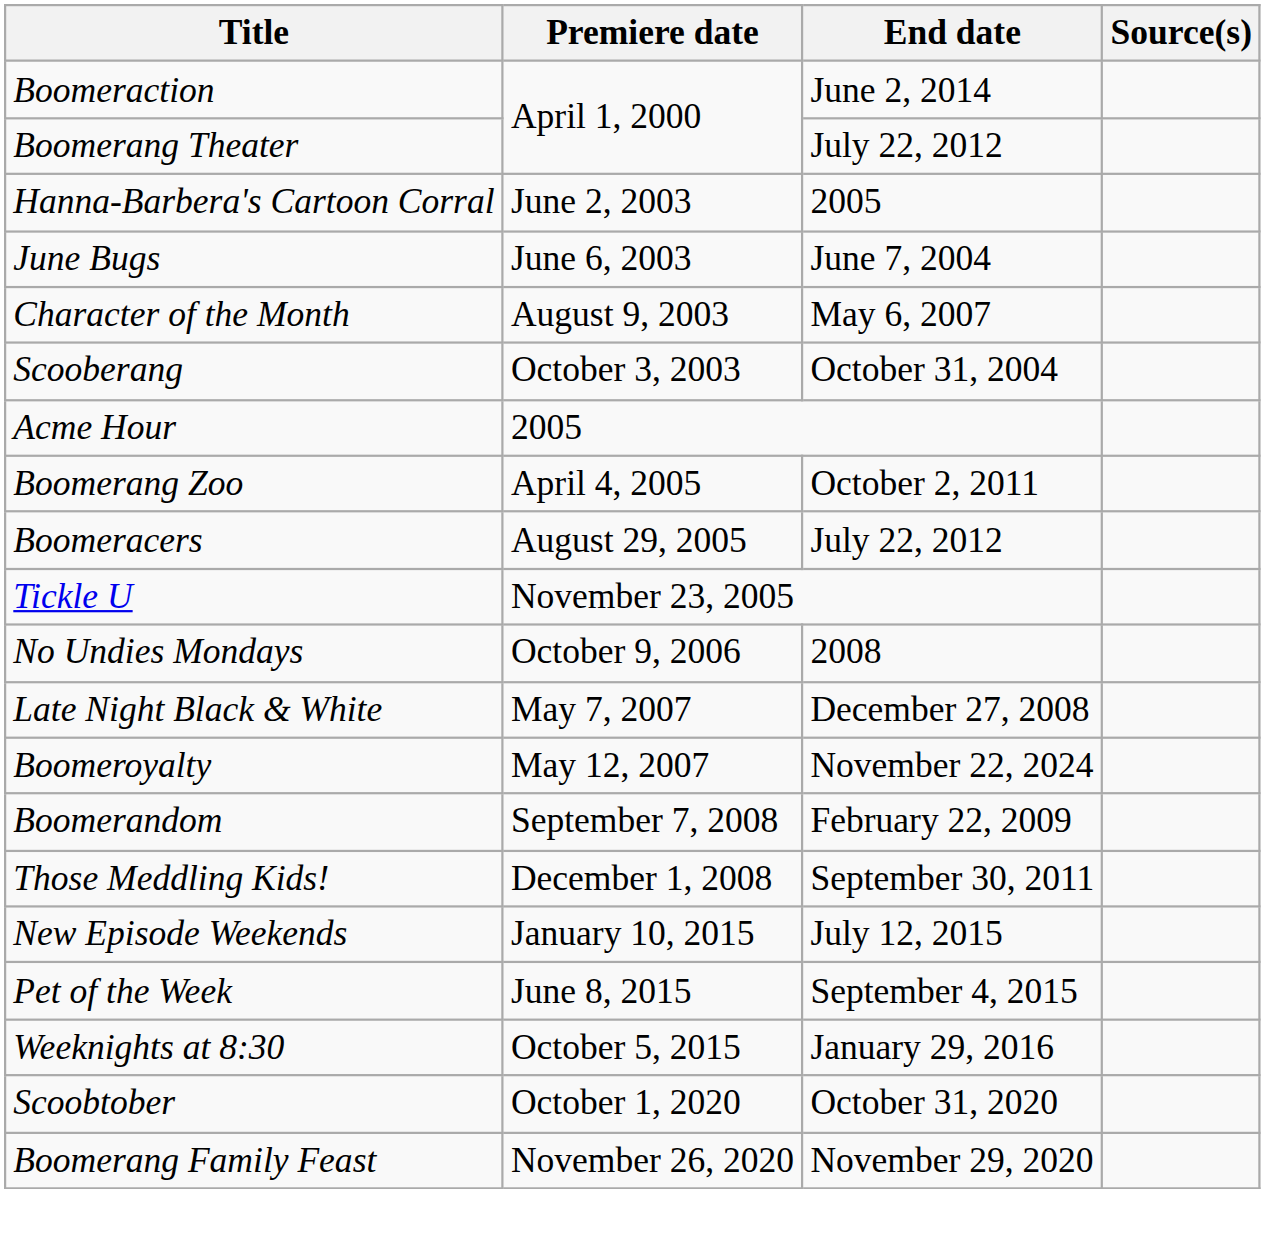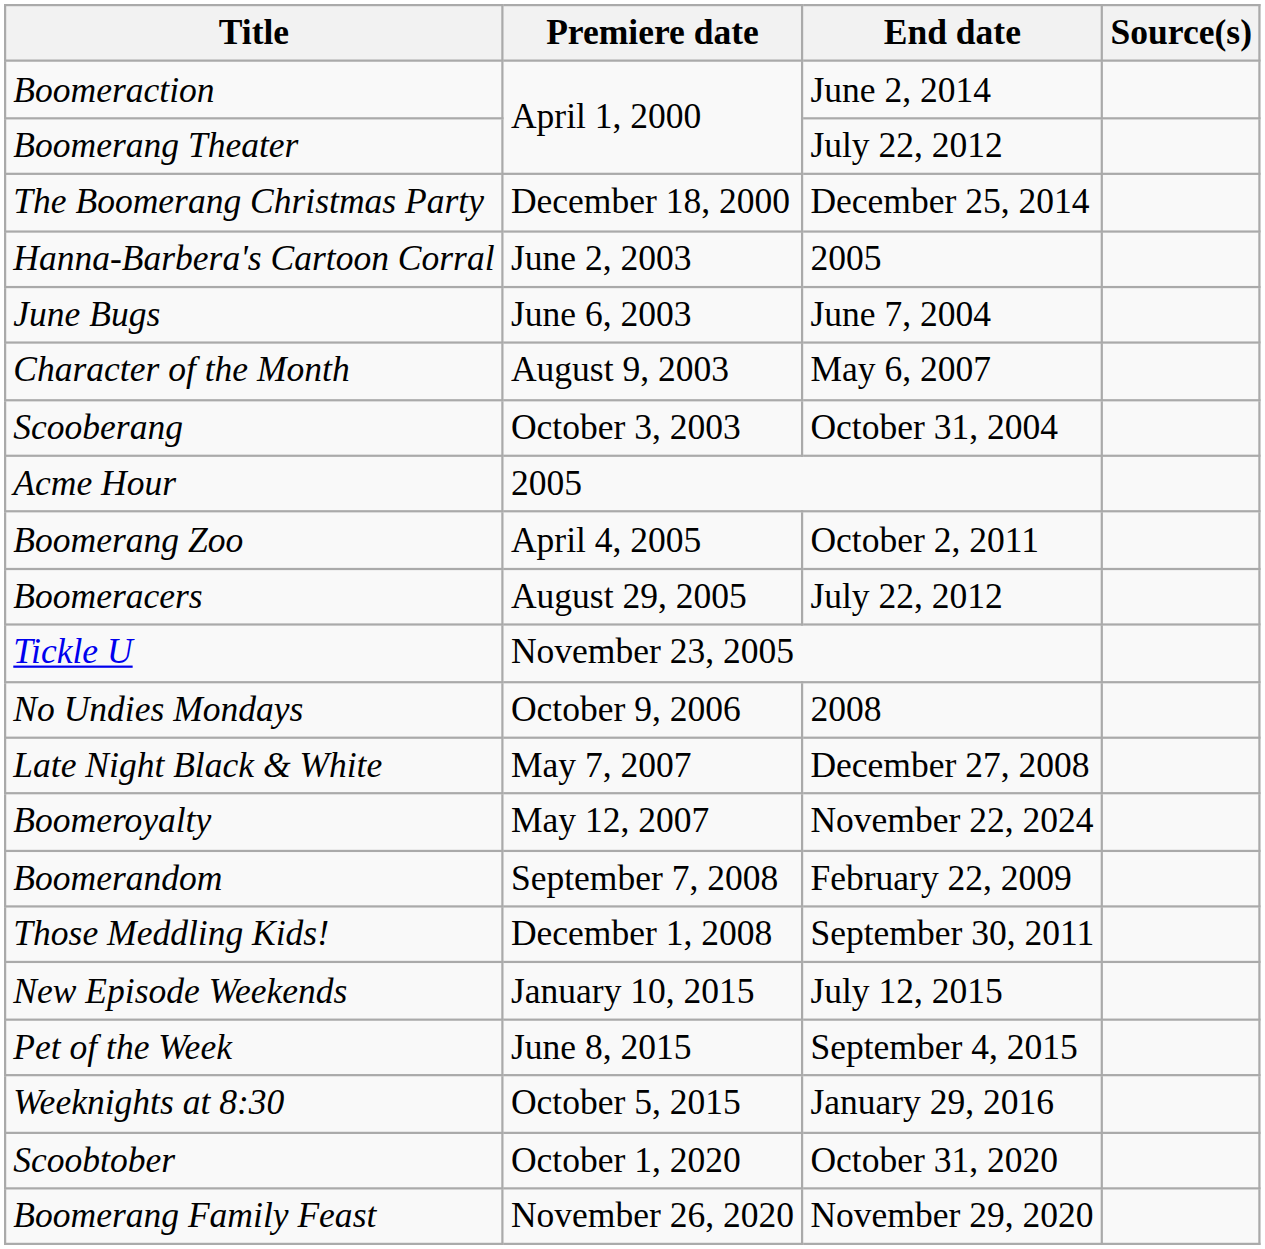 <table class="wikitable sortable">
 <tr>
 <th>Title</th>
 <th>Premiere date</th>
 <th>End date</th>
 <th>Source(s)</th>
 </tr>
 <tr>
 <td><em>Boomeraction</em></td>
 <td rowspan=2>April 1, 2000</td>
 <td>June 2, 2014</td>
 <td></td>
 </tr>
 <tr>
 <td><em>Boomerang Theater</em></td>
 <td>July 22, 2012</td>
+<td></td>
+</tr>
+<tr>
+<td><em>The Boomerang Christmas Party</em></td>
+<td>December 18, 2000</td>
+<td>December 25, 2014</td>
 <td></td>
 </tr>
 <tr>
 <td><em>Hanna-Barbera's Cartoon Corral</em></td>
 <td>June 2, 2003</td>
 <td>2005</td>
 <td></td>
 </tr>
 <tr>
 <td><em>June Bugs</em></td>
 <td>June 6, 2003</td>
 <td>June 7, 2004</td>
 <td></td>
 </tr>
 <tr>
 <td><em>Character of the Month</em></td>
 <td>August 9, 2003</td>
 <td>May 6, 2007</td>
 <td></td>
 </tr>
 <tr>
 <td><em>Scooberang</em></td>
 <td>October 3, 2003</td>
 <td>October 31, 2004</td>
 <td></td>
 </tr>
 <tr>
 <td><em>Acme Hour</em></td>
 <td colspan=2>2005</td>
 <td></td>
 </tr>
 <tr>
 <td><em>Boomerang Zoo</em></td>
 <td>April 4, 2005</td>
 <td>October 2, 2011</td>
 <td></td>
 </tr>
 <tr>
 <td><em>Boomeracers</em></td>
 <td>August 29, 2005</td>
 <td>July 22, 2012</td>
 <td></td>
 </tr>
 <tr>
 <td><em><a href='#'>Tickle U</a></em></td>
 <td colspan=2>November 23, 2005</td>
 <td></td>
 </tr>
 <tr>
 <td><em>No Undies Mondays</em></td>
 <td>October 9, 2006</td>
 <td>2008</td>
 <td></td>
 </tr>
 <tr>
 <td><em>Late Night Black & White</em></td>
 <td>May 7, 2007</td>
 <td>December 27, 2008</td>
 <td></td>
 </tr>
 <tr>
 <td><em>Boomeroyalty</em></td>
 <td>May 12, 2007</td>
 <td>November 22, 2024</td>
 <td></td>
 </tr>
 <tr>
 <td><em>Boomerandom</em></td>
 <td>September 7, 2008</td>
 <td>February 22, 2009</td>
 <td></td>
 </tr>
 <tr>
 <td><em>Those Meddling Kids!</em></td>
 <td>December 1, 2008</td>
 <td>September 30, 2011</td>
 <td></td>
 </tr>
 <tr>
 <td><em>New Episode Weekends</em></td>
 <td>January 10, 2015</td>
 <td>July 12, 2015</td>
 <td></td>
 </tr>
 <tr>
 <td><em>Pet of the Week</em></td>
 <td>June 8, 2015</td>
 <td>September 4, 2015</td>
 <td></td>
 </tr>
 <tr>
 <td><em>Weeknights at 8:30</em></td>
 <td>October 5, 2015</td>
 <td>January 29, 2016</td>
 <td></td>
 </tr>
 <tr>
 <td><em>Scoobtober</em></td>
 <td>October 1, 2020</td>
 <td>October 31, 2020</td>
 <td></td>
 </tr>
 <tr>
 <td><em>Boomerang Family Feast</em></td>
 <td>November 26, 2020</td>
 <td>November 29, 2020</td>
 <td></td>
 </tr>
 </table>
